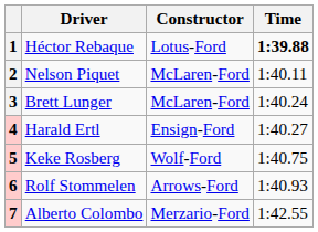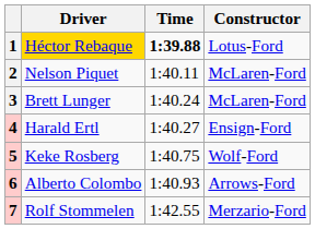 <table class="wikitable sortable" style="font-size:95%;">
 <tr>
 <th></th>
 <th>Driver</th>
+<th>Time</th>
 <th>Constructor</th>
-<th>Time</th>
 </tr>
 <tr>
 <th>1</th>
-<td><a href='#'>Héctor Rebaque</a></td>
+<td style="background: gold;"><a href='#'>Héctor Rebaque</a></td>
+<td><strong>1:39.88</strong></td>
 <td><a href='#'>Lotus</a>-<a href='#'>Ford</a></td>
-<td><strong>1:39.88</strong></td>
 </tr>
 <tr>
 <th>2</th>
 <td><a href='#'>Nelson Piquet</a></td>
+<td>1:40.11</td>
 <td><a href='#'>McLaren</a>-<a href='#'>Ford</a></td>
-<td>1:40.11</td>
 </tr>
 <tr>
 <th>3</th>
 <td><a href='#'>Brett Lunger</a></td>
+<td>1:40.24</td>
 <td><a href='#'>McLaren</a>-<a href='#'>Ford</a></td>
-<td>1:40.24</td>
 </tr>
 <tr>
 <th style="background:#ffcccc;">4</th>
 <td><a href='#'>Harald Ertl</a></td>
+<td>1:40.27</td>
 <td><a href='#'>Ensign</a>-<a href='#'>Ford</a></td>
-<td>1:40.27</td>
 </tr>
 <tr>
 <th style="background:#ffcccc;">5</th>
 <td><a href='#'>Keke Rosberg</a></td>
+<td>1:40.75</td>
 <td><a href='#'>Wolf</a>-<a href='#'>Ford</a></td>
-<td>1:40.75</td>
 </tr>
 <tr>
 <th style="background:#ffcccc;">6</th>
-<td><a href='#'>Rolf Stommelen</a></td>
+<td><a href='#'>Alberto Colombo</a></td>
+<td>1:40.93</td>
 <td><a href='#'>Arrows</a>-<a href='#'>Ford</a></td>
-<td>1:40.93</td>
 </tr>
 <tr>
 <th style="background:#ffcccc;">7</th>
-<td><a href='#'>Alberto Colombo</a></td>
+<td><a href='#'>Rolf Stommelen</a></td>
+<td>1:42.55</td>
 <td><a href='#'>Merzario</a>-<a href='#'>Ford</a></td>
-<td>1:42.55</td>
 </tr>
 </table>
